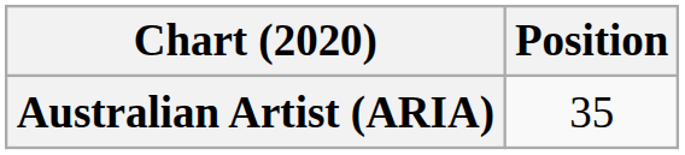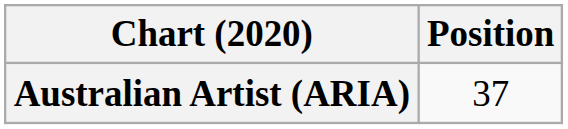 <table class="wikitable plainrowheaders" style="text-align:center">
 <tr>
 <th scope="col">Chart (2020)</th>
 <th scope="col">Position</th>
 </tr>
 <tr>
 <th scope="row">Australian Artist (ARIA)</th>
-<td>35</td>
+<td>37</td>
 </tr>
 </table>
